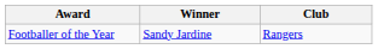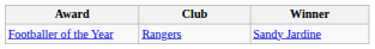 <table class="wikitable">
 <tr>
 <th width=170>Award</th>
+<th width=140>Club</th>
 <th width=150>Winner</th>
-<th width=140>Club</th>
 </tr>
 <tr>
 <td><a href='#'>Footballer of the Year</a></td>
+<td><a href='#'>Rangers</a></td>
 <td> <a href='#'>Sandy Jardine</a></td>
-<td><a href='#'>Rangers</a></td>
 </tr>
 </table>
